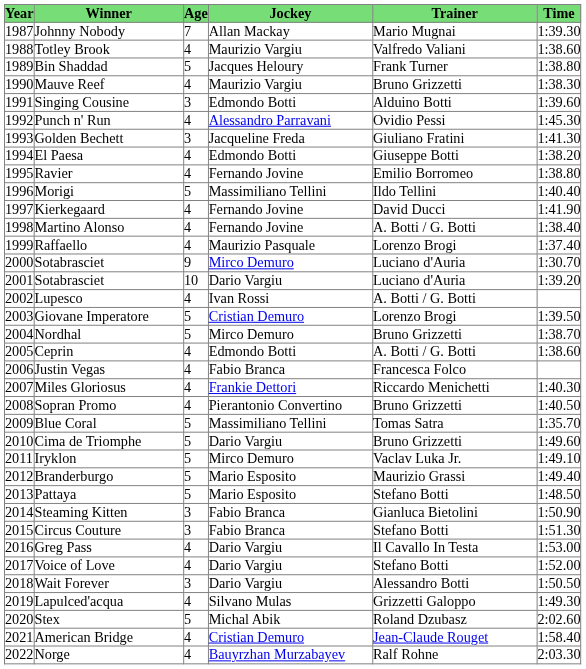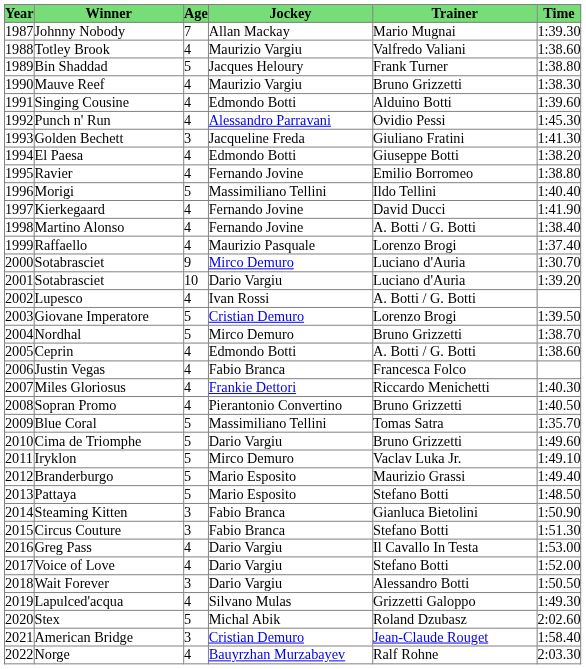 <table class = "sortable" | border="1" cellpadding="0" style="border-collapse: collapse; font-size:90%">
 <tr bgcolor="#77dd77" align="center">
 <th>Year</th>
 <th>Winner</th>
 <th>Age</th>
 <th>Jockey</th>
 <th>Trainer</th>
 <th>Time</th>
 </tr>
 <tr>
 <td>1987</td>
 <td width=150px>Johnny Nobody</td>
 <td>7</td>
 <td width=165px>Allan Mackay</td>
 <td width=165px>Mario Mugnai</td>
 <td>1:39.30</td>
 </tr>
 <tr>
 <td>1988</td>
 <td>Totley Brook</td>
 <td>4</td>
 <td>Maurizio Vargiu</td>
 <td>Valfredo Valiani</td>
 <td>1:38.60</td>
 </tr>
 <tr>
 <td>1989</td>
 <td>Bin Shaddad</td>
 <td>5</td>
 <td>Jacques Heloury</td>
 <td>Frank Turner</td>
 <td>1:38.80</td>
 </tr>
 <tr>
 <td>1990</td>
 <td>Mauve Reef</td>
 <td>4</td>
 <td>Maurizio Vargiu</td>
 <td>Bruno Grizzetti</td>
 <td>1:38.30</td>
 </tr>
 <tr>
 <td>1991</td>
 <td>Singing Cousine</td>
-<td>3</td>
+<td>4</td>
 <td>Edmondo Botti</td>
 <td>Alduino Botti</td>
 <td>1:39.60</td>
 </tr>
 <tr>
 <td>1992</td>
 <td>Punch n' Run</td>
 <td>4</td>
 <td><a href='#'>Alessandro Parravani</a></td>
 <td>Ovidio Pessi</td>
 <td>1:45.30</td>
 </tr>
 <tr>
 <td>1993</td>
 <td>Golden Bechett</td>
 <td>3</td>
 <td>Jacqueline Freda</td>
 <td>Giuliano Fratini</td>
 <td>1:41.30</td>
 </tr>
 <tr>
 <td>1994</td>
 <td>El Paesa</td>
 <td>4</td>
 <td>Edmondo Botti</td>
 <td>Giuseppe Botti</td>
 <td>1:38.20</td>
 </tr>
 <tr>
 <td>1995</td>
 <td>Ravier</td>
 <td>4</td>
 <td>Fernando Jovine</td>
 <td>Emilio Borromeo</td>
 <td>1:38.80</td>
 </tr>
 <tr>
 <td>1996</td>
 <td>Morigi</td>
 <td>5</td>
 <td>Massimiliano Tellini</td>
 <td>Ildo Tellini</td>
 <td>1:40.40</td>
 </tr>
 <tr>
 <td>1997</td>
 <td>Kierkegaard</td>
 <td>4</td>
 <td>Fernando Jovine</td>
 <td>David Ducci</td>
 <td>1:41.90</td>
 </tr>
 <tr>
 <td>1998</td>
 <td>Martino Alonso</td>
 <td>4</td>
 <td>Fernando Jovine</td>
 <td>A. Botti / G. Botti</td>
 <td>1:38.40</td>
 </tr>
 <tr>
 <td>1999</td>
 <td>Raffaello</td>
 <td>4</td>
 <td>Maurizio Pasquale</td>
 <td>Lorenzo Brogi</td>
 <td>1:37.40</td>
 </tr>
 <tr>
 <td>2000</td>
 <td>Sotabrasciet</td>
 <td>9</td>
 <td><a href='#'>Mirco Demuro</a></td>
 <td>Luciano d'Auria</td>
 <td>1:30.70</td>
 </tr>
 <tr>
 <td>2001</td>
 <td>Sotabrasciet</td>
 <td>10</td>
 <td>Dario Vargiu</td>
 <td>Luciano d'Auria</td>
 <td>1:39.20</td>
 </tr>
 <tr>
 <td>2002</td>
 <td>Lupesco</td>
 <td>4</td>
 <td>Ivan Rossi</td>
 <td>A. Botti / G. Botti</td>
 <td></td>
 </tr>
 <tr>
 <td>2003</td>
 <td>Giovane Imperatore</td>
 <td>5</td>
 <td><a href='#'>Cristian Demuro</a></td>
 <td>Lorenzo Brogi</td>
 <td>1:39.50</td>
 </tr>
 <tr>
 <td>2004</td>
 <td>Nordhal</td>
 <td>5</td>
 <td>Mirco Demuro</td>
 <td>Bruno Grizzetti</td>
 <td>1:38.70</td>
 </tr>
 <tr>
 <td>2005</td>
 <td>Ceprin</td>
 <td>4</td>
 <td>Edmondo Botti</td>
 <td>A. Botti / G. Botti</td>
 <td>1:38.60</td>
 </tr>
 <tr>
 <td>2006</td>
 <td>Justin Vegas</td>
 <td>4</td>
 <td>Fabio Branca</td>
 <td>Francesca Folco</td>
 <td></td>
 </tr>
 <tr>
 <td>2007</td>
 <td>Miles Gloriosus</td>
 <td>4</td>
 <td><a href='#'>Frankie Dettori</a></td>
 <td>Riccardo Menichetti</td>
 <td>1:40.30</td>
 </tr>
 <tr>
 <td>2008</td>
 <td>Sopran Promo</td>
 <td>4</td>
 <td>Pierantonio Convertino</td>
 <td>Bruno Grizzetti</td>
 <td>1:40.50</td>
 </tr>
 <tr>
 <td>2009</td>
 <td>Blue Coral</td>
 <td>5</td>
 <td>Massimiliano Tellini</td>
 <td>Tomas Satra</td>
 <td>1:35.70</td>
 </tr>
 <tr>
 <td>2010</td>
 <td>Cima de Triomphe</td>
 <td>5</td>
 <td>Dario Vargiu</td>
 <td>Bruno Grizzetti</td>
 <td>1:49.60</td>
 </tr>
 <tr>
 <td>2011</td>
 <td>Iryklon</td>
 <td>5</td>
 <td>Mirco Demuro</td>
 <td>Vaclav Luka Jr.</td>
 <td>1:49.10</td>
 </tr>
 <tr>
 <td>2012</td>
 <td>Branderburgo</td>
 <td>5</td>
 <td>Mario Esposito</td>
 <td>Maurizio Grassi</td>
 <td>1:49.40</td>
 </tr>
 <tr>
 <td>2013</td>
 <td>Pattaya</td>
 <td>5</td>
 <td>Mario Esposito</td>
 <td>Stefano Botti</td>
 <td>1:48.50</td>
 </tr>
 <tr>
 <td>2014</td>
 <td>Steaming Kitten</td>
 <td>3</td>
 <td>Fabio Branca</td>
 <td>Gianluca Bietolini</td>
 <td>1:50.90</td>
 </tr>
 <tr>
 <td>2015</td>
 <td>Circus Couture</td>
 <td>3</td>
 <td>Fabio Branca</td>
 <td>Stefano Botti</td>
 <td>1:51.30</td>
 </tr>
 <tr>
 <td>2016</td>
 <td>Greg Pass</td>
 <td>4</td>
 <td>Dario Vargiu</td>
 <td>Il Cavallo In Testa</td>
 <td>1:53.00</td>
 </tr>
 <tr>
 <td>2017</td>
 <td>Voice of Love</td>
 <td>4</td>
 <td>Dario Vargiu</td>
 <td>Stefano Botti</td>
 <td>1:52.00</td>
 </tr>
 <tr>
 <td>2018</td>
 <td>Wait Forever</td>
 <td>3</td>
 <td>Dario Vargiu</td>
 <td>Alessandro Botti</td>
 <td>1:50.50</td>
 </tr>
 <tr>
 <td>2019</td>
 <td>Lapulced'acqua</td>
 <td>4</td>
 <td>Silvano Mulas</td>
 <td>Grizzetti Galoppo</td>
 <td>1:49.30</td>
 </tr>
 <tr>
 <td>2020</td>
 <td>Stex</td>
 <td>5</td>
 <td>Michal Abik</td>
 <td>Roland Dzubasz</td>
 <td>2:02.60</td>
 </tr>
 <tr>
 <td>2021</td>
 <td>American Bridge</td>
-<td>4</td>
+<td>3</td>
 <td><a href='#'>Cristian Demuro</a></td>
 <td><a href='#'>Jean-Claude Rouget</a></td>
 <td>1:58.40</td>
 </tr>
 <tr>
 <td>2022</td>
 <td>Norge</td>
 <td>4</td>
 <td><a href='#'>Bauyrzhan Murzabayev</a></td>
 <td>Ralf Rohne</td>
 <td>2:03.30</td>
 </tr>
 </table>
